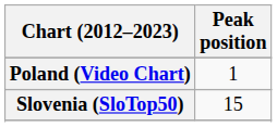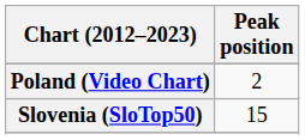 <table class="wikitable sortable plainrowheaders" style="text-align:center;">
 <tr>
 <th scope="col">Chart (2012–2023)</th>
 <th scope="col">Peak<br>position</th>
 </tr>
 <tr>
 </tr>
 <tr>
 </tr>
 <tr>
 </tr>
 <tr>
 </tr>
 <tr>
 </tr>
 <tr>
 <th scope="row">Poland (<a href='#'>Video Chart</a>)</th>
-<td>1</td>
+<td>2</td>
 </tr>
 <tr>
 </tr>
 <tr>
 </tr>
 <tr>
 </tr>
 <tr>
 <th scope="row">Slovenia (<a href='#'>SloTop50</a>)</th>
 <td>15</td>
 </tr>
 <tr>
 </tr>
 <tr>
 </tr>
 </table>
